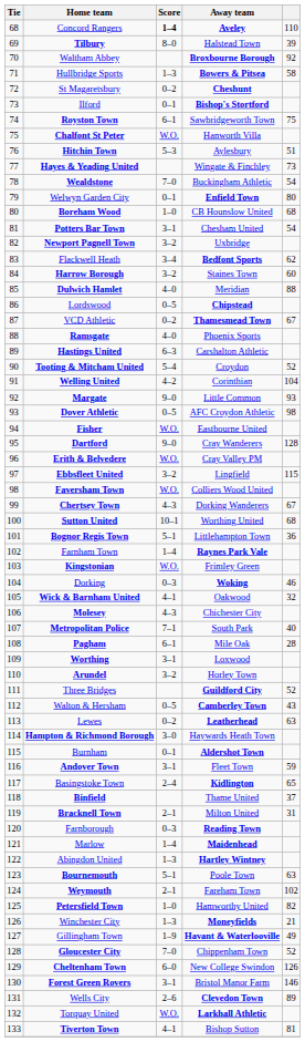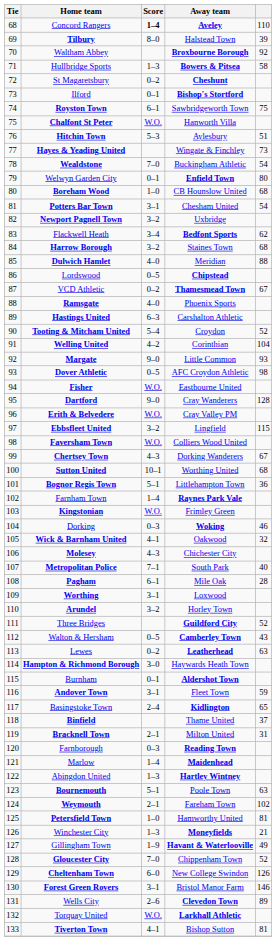 <table class="wikitable" style="text-align: center; font-size:85%">
 <tr>
 <th>Tie</th>
 <th>Home team</th>
 <th>Score</th>
 <th>Away team</th>
 <th></th>
 </tr>
 <tr>
 <td>68</td>
 <td><a href='#'>Concord Rangers</a></td>
 <td><strong>1–4</strong></td>
 <td><strong><a href='#'>Aveley</a></strong></td>
 <td>110</td>
 </tr>
 <tr>
 <td>69</td>
 <td><strong><a href='#'>Tilbury</a></strong></td>
 <td>8–0</td>
 <td><a href='#'>Halstead Town</a></td>
 <td>39</td>
 </tr>
 <tr>
 <td>70</td>
 <td><a href='#'>Waltham Abbey</a></td>
 <td></td>
 <td><strong><a href='#'>Broxbourne Borough</a></strong></td>
 <td>92</td>
 </tr>
 <tr>
 <td>71</td>
 <td><a href='#'>Hullbridge Sports</a></td>
 <td>1–3</td>
 <td><strong><a href='#'>Bowers & Pitsea</a></strong></td>
 <td>58</td>
 </tr>
 <tr>
 <td>72</td>
 <td><a href='#'>St Magaretsbury</a></td>
 <td>0–2</td>
 <td><strong><a href='#'>Cheshunt</a></strong></td>
 <td></td>
 </tr>
 <tr>
 <td>73</td>
 <td><a href='#'>Ilford</a></td>
 <td>0–1</td>
 <td><strong><a href='#'>Bishop's Stortford</a></strong></td>
 <td></td>
 </tr>
 <tr>
 <td>74</td>
 <td><strong><a href='#'>Royston Town</a></strong></td>
 <td>6–1</td>
 <td><a href='#'>Sawbridgeworth Town</a></td>
 <td>75</td>
 </tr>
 <tr>
 <td>75</td>
 <td><strong><a href='#'>Chalfont St Peter</a></strong></td>
 <td><a href='#'>W.O.</a></td>
 <td><a href='#'>Hanworth Villa</a></td>
 <td></td>
 </tr>
 <tr>
 <td>76</td>
 <td><strong><a href='#'>Hitchin Town</a></strong></td>
 <td>5–3 </td>
 <td><a href='#'>Aylesbury</a></td>
 <td>51</td>
 </tr>
 <tr>
 <td>77</td>
 <td><strong><a href='#'>Hayes & Yeading United</a></strong></td>
 <td></td>
 <td><a href='#'>Wingate & Finchley</a></td>
 <td>73</td>
 </tr>
 <tr>
 <td>78</td>
 <td><strong><a href='#'>Wealdstone</a></strong></td>
 <td>7–0</td>
 <td><a href='#'>Buckingham Athletic</a></td>
 <td>54</td>
 </tr>
 <tr>
 <td>79</td>
 <td><a href='#'>Welwyn Garden City</a></td>
 <td>0–1</td>
 <td><strong><a href='#'>Enfield Town</a></strong></td>
 <td>80</td>
 </tr>
 <tr>
 <td>80</td>
 <td><strong><a href='#'>Boreham Wood</a></strong></td>
 <td>1–0</td>
 <td><a href='#'>CB Hounslow United</a></td>
 <td>68</td>
 </tr>
 <tr>
 <td>81</td>
 <td><strong><a href='#'>Potters Bar Town</a></strong></td>
 <td>3–1</td>
 <td><a href='#'>Chesham United</a></td>
 <td>54</td>
 </tr>
 <tr>
 <td>82</td>
 <td><strong><a href='#'>Newport Pagnell Town</a></strong></td>
 <td>3–2</td>
 <td><a href='#'>Uxbridge</a></td>
 <td></td>
 </tr>
 <tr>
 <td>83</td>
 <td><a href='#'>Flackwell Heath</a></td>
 <td>3–4</td>
 <td><strong><a href='#'>Bedfont Sports</a></strong></td>
 <td>62</td>
 </tr>
 <tr>
 <td>84</td>
 <td><strong><a href='#'>Harrow Borough</a></strong></td>
 <td>3–2 </td>
 <td><a href='#'>Staines Town</a></td>
-<td>60</td>
+<td>68</td>
 </tr>
 <tr>
 <td>85</td>
 <td><strong><a href='#'>Dulwich Hamlet</a></strong></td>
 <td>4–0</td>
 <td><a href='#'>Meridian</a></td>
 <td>88</td>
 </tr>
 <tr>
 <td>86</td>
 <td><a href='#'>Lordswood</a></td>
 <td>0–5</td>
 <td><strong><a href='#'>Chipstead</a></strong></td>
 <td></td>
 </tr>
 <tr>
 <td>87</td>
 <td><a href='#'>VCD Athletic</a></td>
 <td>0–2</td>
 <td><strong><a href='#'>Thamesmead Town</a></strong></td>
 <td>67</td>
 </tr>
 <tr>
 <td>88</td>
 <td><strong><a href='#'>Ramsgate</a></strong></td>
 <td>4–0</td>
 <td><a href='#'>Phoenix Sports</a></td>
 <td></td>
 </tr>
 <tr>
 <td>89</td>
 <td><strong><a href='#'>Hastings United</a></strong></td>
 <td>6–3</td>
 <td><a href='#'>Carshalton Athletic</a></td>
 <td></td>
 </tr>
 <tr>
 <td>90</td>
 <td><strong><a href='#'>Tooting & Mitcham United</a></strong></td>
 <td>5–4 </td>
 <td><a href='#'>Croydon</a></td>
 <td>52</td>
 </tr>
 <tr>
 <td>91</td>
 <td><strong><a href='#'>Welling United</a></strong></td>
 <td>4–2</td>
 <td><a href='#'>Corinthian</a></td>
 <td>104</td>
 </tr>
 <tr>
 <td>92</td>
 <td><strong><a href='#'>Margate</a></strong></td>
 <td>9–0</td>
 <td><a href='#'>Little Common</a></td>
 <td>93</td>
 </tr>
 <tr>
 <td>93</td>
 <td><strong><a href='#'>Dover Athletic</a></strong></td>
 <td>0–5</td>
 <td><a href='#'>AFC Croydon Athletic</a></td>
 <td>98</td>
 </tr>
 <tr>
 <td>94</td>
 <td><strong><a href='#'>Fisher</a></strong></td>
 <td><a href='#'>W.O.</a></td>
 <td><a href='#'>Eastbourne United</a></td>
 <td></td>
 </tr>
 <tr>
 <td>95</td>
 <td><strong><a href='#'>Dartford</a></strong></td>
 <td>9–0</td>
 <td><a href='#'>Cray Wanderers</a></td>
 <td>128</td>
 </tr>
 <tr>
 <td>96</td>
 <td><strong><a href='#'>Erith & Belvedere</a></strong></td>
 <td><a href='#'>W.O.</a></td>
 <td><a href='#'>Cray Valley PM</a></td>
 <td></td>
 </tr>
 <tr>
 <td>97</td>
 <td><strong><a href='#'>Ebbsfleet United</a></strong></td>
 <td>3–2</td>
 <td><a href='#'>Lingfield</a></td>
 <td>115</td>
 </tr>
 <tr>
 <td>98</td>
 <td><strong><a href='#'>Faversham Town</a></strong></td>
 <td><a href='#'>W.O.</a></td>
 <td><a href='#'>Colliers Wood United</a></td>
 <td></td>
 </tr>
 <tr>
 <td>99</td>
 <td><strong><a href='#'>Chertsey Town</a></strong></td>
 <td>4–3</td>
 <td><a href='#'>Dorking Wanderers</a></td>
 <td>67</td>
 </tr>
 <tr>
 <td>100</td>
 <td><strong><a href='#'>Sutton United</a></strong></td>
 <td>10–1</td>
 <td><a href='#'>Worthing United</a></td>
 <td>68</td>
 </tr>
 <tr>
 <td>101</td>
 <td><strong><a href='#'>Bognor Regis Town</a></strong></td>
 <td>5–1</td>
 <td><a href='#'>Littlehampton Town</a></td>
 <td>36</td>
 </tr>
 <tr>
 <td>102</td>
 <td><a href='#'>Farnham Town</a></td>
 <td>1–4</td>
 <td><strong><a href='#'>Raynes Park Vale</a></strong></td>
 <td></td>
 </tr>
 <tr>
 <td>103</td>
 <td><strong><a href='#'>Kingstonian</a></strong></td>
 <td><a href='#'>W.O.</a></td>
 <td><a href='#'>Frimley Green</a></td>
 <td></td>
 </tr>
 <tr>
 <td>104</td>
 <td><a href='#'>Dorking</a></td>
 <td>0–3</td>
 <td><strong><a href='#'>Woking</a></strong></td>
 <td>46</td>
 </tr>
 <tr>
 <td>105</td>
 <td><strong><a href='#'>Wick & Barnham United</a></strong></td>
 <td>4–1</td>
 <td><a href='#'>Oakwood</a></td>
 <td>32</td>
 </tr>
 <tr>
 <td>106</td>
 <td><strong><a href='#'>Molesey</a></strong></td>
 <td>4–3</td>
 <td><a href='#'>Chichester City</a></td>
 <td></td>
 </tr>
 <tr>
 <td>107</td>
 <td><strong><a href='#'>Metropolitan Police</a></strong></td>
 <td>7–1</td>
 <td><a href='#'>South Park</a></td>
 <td>40</td>
 </tr>
 <tr>
 <td>108</td>
 <td><strong><a href='#'>Pagham</a></strong></td>
 <td>6–1</td>
 <td><a href='#'>Mile Oak</a></td>
 <td>28</td>
 </tr>
 <tr>
 <td>109</td>
 <td><strong><a href='#'>Worthing</a></strong></td>
 <td>3–1 </td>
 <td><a href='#'>Loxwood</a></td>
 <td></td>
 </tr>
 <tr>
 <td>110</td>
 <td><strong><a href='#'>Arundel</a></strong></td>
 <td>3–2</td>
 <td><a href='#'>Horley Town</a></td>
 <td></td>
 </tr>
 <tr>
 <td>111</td>
 <td><a href='#'>Three Bridges</a></td>
 <td></td>
 <td><strong><a href='#'>Guildford City</a></strong></td>
 <td>52</td>
 </tr>
 <tr>
 <td>112</td>
 <td><a href='#'>Walton & Hersham</a></td>
 <td>0–5</td>
 <td><strong><a href='#'>Camberley Town</a></strong></td>
 <td>43</td>
 </tr>
 <tr>
 <td>113</td>
 <td><a href='#'>Lewes</a></td>
 <td>0–2</td>
 <td><strong><a href='#'>Leatherhead</a></strong></td>
 <td>63</td>
 </tr>
 <tr>
 <td>114</td>
 <td><strong><a href='#'>Hampton & Richmond Borough</a></strong></td>
 <td>3–0</td>
 <td><a href='#'>Haywards Heath Town</a></td>
 <td></td>
 </tr>
 <tr>
 <td>115</td>
 <td><a href='#'>Burnham</a></td>
 <td>0–1</td>
 <td><strong><a href='#'>Aldershot Town</a></strong></td>
 <td></td>
 </tr>
 <tr>
 <td>116</td>
 <td><strong><a href='#'>Andover Town</a></strong></td>
 <td>3–1</td>
 <td><a href='#'>Fleet Town</a></td>
 <td>59</td>
 </tr>
 <tr>
 <td>117</td>
 <td><a href='#'>Basingstoke Town</a></td>
 <td>2–4 </td>
 <td><strong><a href='#'>Kidlington</a></strong></td>
 <td>65</td>
 </tr>
 <tr>
 <td>118</td>
 <td><strong><a href='#'>Binfield</a></strong></td>
 <td></td>
 <td><a href='#'>Thame United</a></td>
 <td>37</td>
 </tr>
 <tr>
 <td>119</td>
 <td><strong><a href='#'>Bracknell Town</a></strong></td>
 <td>2–1</td>
 <td><a href='#'>Milton United</a></td>
 <td>31</td>
 </tr>
 <tr>
 <td>120</td>
 <td><a href='#'>Farnborough</a></td>
 <td>0–3</td>
 <td><strong><a href='#'>Reading Town</a></strong></td>
 <td></td>
 </tr>
 <tr>
 <td>121</td>
 <td><a href='#'>Marlow</a></td>
 <td>1–4</td>
 <td><strong><a href='#'>Maidenhead</a></strong></td>
 <td></td>
 </tr>
 <tr>
 <td>122</td>
 <td><a href='#'>Abingdon United</a></td>
 <td>1–3</td>
 <td><strong><a href='#'>Hartley Wintney</a></strong></td>
 <td></td>
 </tr>
 <tr>
 <td>123</td>
 <td><strong><a href='#'>Bournemouth</a></strong></td>
 <td>5–1</td>
 <td><a href='#'>Poole Town</a></td>
 <td>63</td>
 </tr>
 <tr>
 <td>124</td>
 <td><strong><a href='#'>Weymouth</a></strong></td>
 <td>2–1</td>
 <td><a href='#'>Fareham Town</a></td>
 <td>102</td>
 </tr>
 <tr>
 <td>125</td>
 <td><strong><a href='#'>Petersfield Town</a></strong></td>
 <td>1–0</td>
 <td><a href='#'>Hamworthy United</a></td>
-<td>82</td>
+<td>81</td>
 </tr>
 <tr>
 <td>126</td>
 <td><a href='#'>Winchester City</a></td>
 <td>1–3</td>
 <td><strong><a href='#'>Moneyfields</a></strong></td>
 <td>21</td>
 </tr>
 <tr>
 <td>127</td>
 <td><a href='#'>Gillingham Town</a></td>
 <td>1–9</td>
 <td><strong><a href='#'>Havant & Waterlooville</a></strong></td>
 <td>49</td>
 </tr>
 <tr>
 <td>128</td>
 <td><strong><a href='#'>Gloucester City</a></strong></td>
 <td>7–0</td>
 <td><a href='#'>Chippenham Town</a></td>
 <td>52</td>
 </tr>
 <tr>
 <td>129</td>
 <td><strong><a href='#'>Cheltenham Town</a></strong></td>
 <td>6–0</td>
 <td><a href='#'>New College Swindon</a></td>
 <td>126</td>
 </tr>
 <tr>
 <td>130</td>
 <td><strong><a href='#'>Forest Green Rovers</a></strong></td>
 <td>3–1</td>
 <td><a href='#'>Bristol Manor Farm</a></td>
 <td>146</td>
 </tr>
 <tr>
 <td>131</td>
 <td><a href='#'>Wells City</a></td>
 <td>2–6</td>
 <td><strong><a href='#'>Clevedon Town</a></strong></td>
 <td>89</td>
 </tr>
 <tr>
 <td>132</td>
 <td><a href='#'>Torquay United</a></td>
 <td><a href='#'>W.O.</a></td>
 <td><strong><a href='#'>Larkhall Athletic</a></strong></td>
 <td></td>
 </tr>
 <tr>
 <td>133</td>
 <td><strong><a href='#'>Tiverton Town</a></strong></td>
 <td>4–1</td>
 <td><a href='#'>Bishop Sutton</a></td>
 <td>81</td>
 </tr>
 <tr>
 </tr>
 </table>
